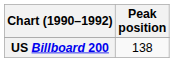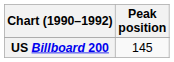 <table class="wikitable sortable plainrowheaders">
 <tr>
 <th scope="col">Chart (1990–1992)</th>
 <th scope="col">Peak<br>position</th>
 </tr>
 <tr>
 </tr>
 <tr>
 <th scope="row">US <a href='#'><em>Billboard</em> 200</a></th>
-<td style="text-align:center">138</td>
+<td style="text-align:center">145</td>
 </tr>
 </table>
